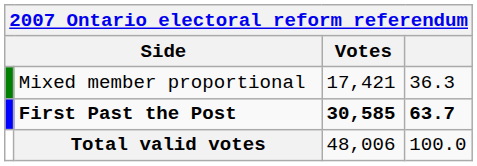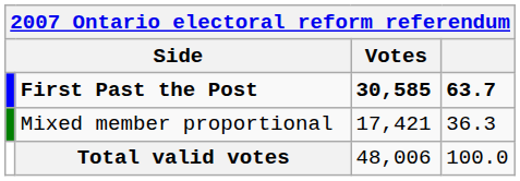 <table class="wikitable" style="font-size: 95; clear:both">
 <tr style="background-color:#E9E9E9">
 <th colspan=4><a href='#'>2007 Ontario electoral reform referendum</a></th>
 </tr>
 <tr style="background-color:#E9E9E9">
 <th colspan=2 style="width: 130px">Side</th>
 <th style="width: 50px">Votes</th>
 <th style="width: 40px"></th>
 </tr>
 <tr>
+<td bgcolor="blue"></td>
+<td><strong>First Past the Post</strong></td>
+<td><strong>30,585</strong></td>
+<td><strong>63.7</strong></td>
+</tr>
+<tr>
 <td bgcolor="green"></td>
 <td>Mixed member proportional</td>
 <td>17,421</td>
 <td>36.3</td>
-</tr>
-<tr>
-<td bgcolor="blue"></td>
-<td><strong>First Past the Post</strong></td>
-<td><strong>30,585</strong></td>
-<td><strong>63.7</strong></td>
 </tr>
 <tr>
 <td bgcolor="white"></td>
 <th>Total valid votes</th>
 <td>48,006</td>
 <td>100.0</td>
 </tr>
 </table>
